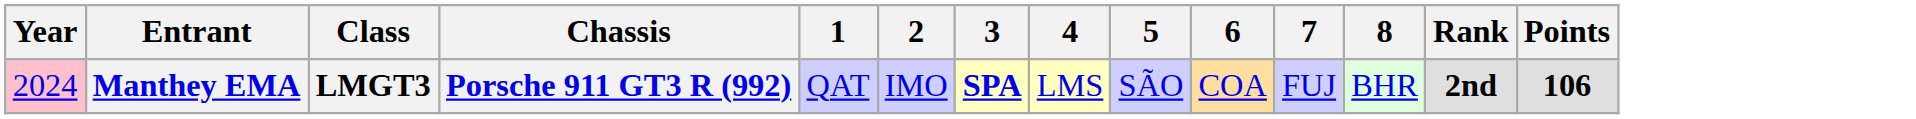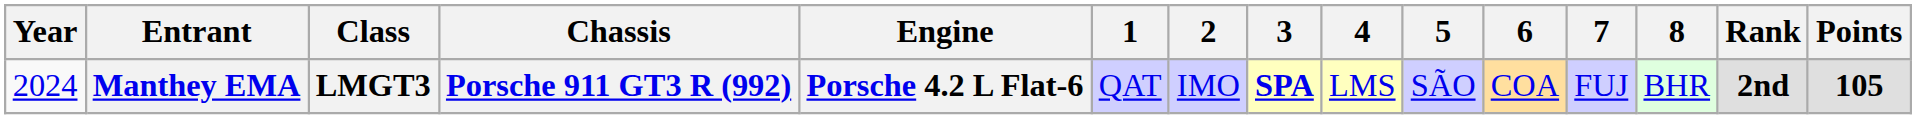 <table class="wikitable" style="text-align:center; font-size:90%">
 <tr>
 <th>Year</th>
 <th>Entrant</th>
 <th>Class</th>
 <th>Chassis</th>
+<th>Engine</th>
 <th>1</th>
 <th>2</th>
 <th>3</th>
 <th>4</th>
 <th>5</th>
 <th>6</th>
 <th>7</th>
 <th>8</th>
 <th>Rank</th>
 <th>Points</th>
 </tr>
 <tr>
-<td style="background: pink;"><a href='#'>2024</a></td>
+<td><a href='#'>2024</a></td>
 <th><a href='#'>Manthey EMA</a></th>
 <th>LMGT3</th>
 <th><a href='#'>Porsche 911 GT3 R (992)</a></th>
+<th><a href='#'>Porsche</a> 4.2 L Flat-6</th>
 <td style="background:#CFCFFF;"><a href='#'>QAT</a><br></td>
 <td style="background:#CFCFFF;"><a href='#'>IMO</a><br></td>
 <td style="background:#FFFFBF;"><strong><a href='#'>SPA</a><br></strong></td>
 <td style="background:#FFFFBF;"><a href='#'>LMS</a><br></td>
 <td style="background:#CFCFFF;"><a href='#'>SÃO</a><br></td>
 <td style="background:#FFDF9F;"><a href='#'>COA</a><br></td>
 <td style="background:#CFCFFF;"><a href='#'>FUJ</a><br></td>
 <td style="background:#DFFFDF;"><a href='#'>BHR</a><br></td>
 <th style="background:#DFDFDF;">2nd</th>
-<th style="background:#DFDFDF;">106</th>
+<th style="background:#DFDFDF;">105</th>
 </tr>
 </table>
